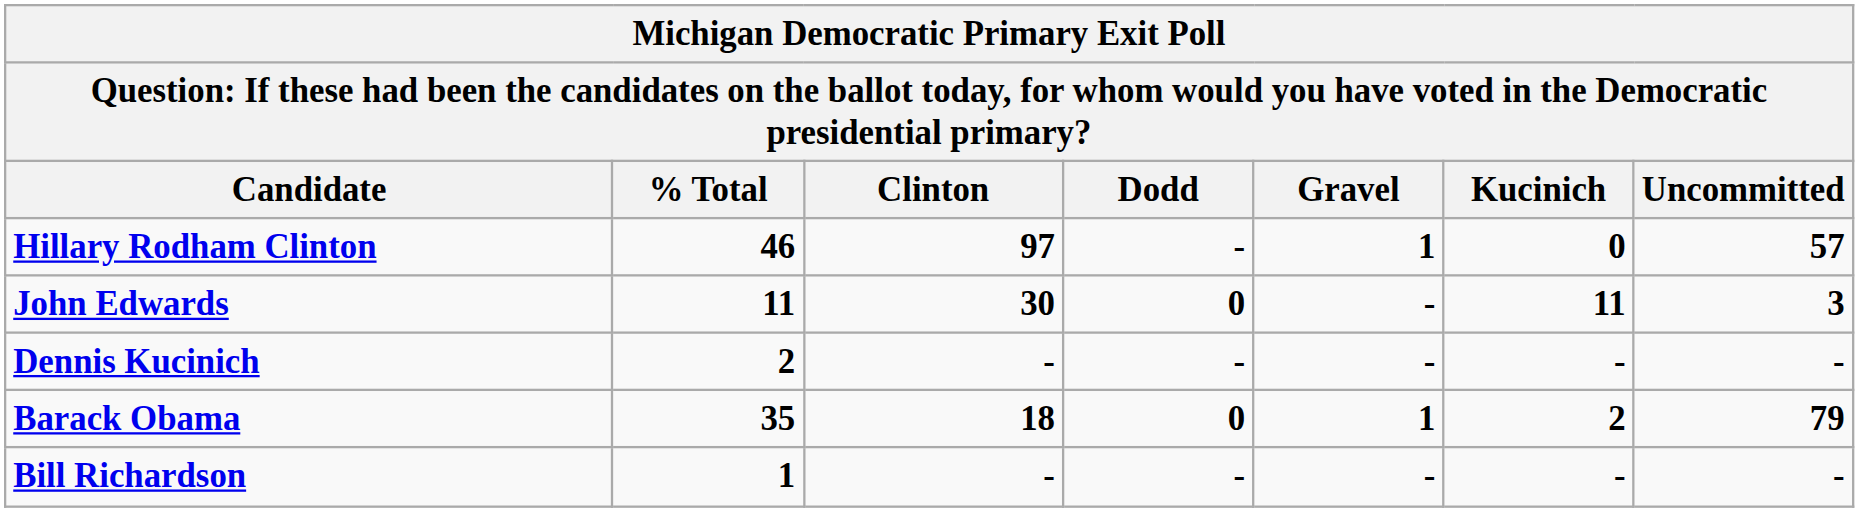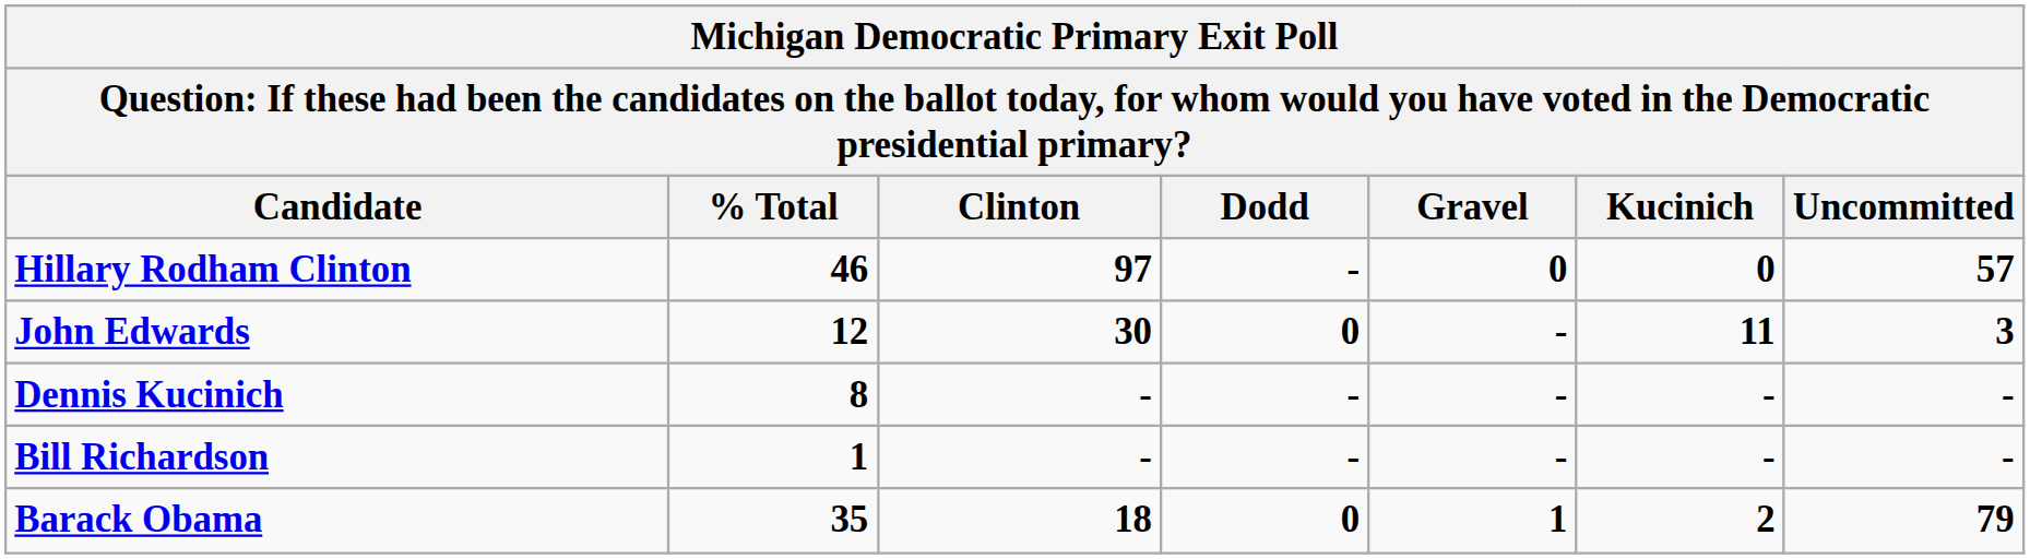 <table class="wikitable" style="font-size: 95%; text-align:right;">
 <tr>
 <th colspan="7">Michigan Democratic Primary Exit Poll</th>
 </tr>
 <tr>
 <th colspan="7">Question: If these had been the candidates on the ballot today, for whom would you have voted in the Democratic presidential primary?</th>
 </tr>
 <tr>
 <th style="width: 17em">Candidate</th>
 <th style="width: 5em">% Total</th>
 <th style="width: 7em">Clinton</th>
 <th style="width: 5em">Dodd</th>
 <th style="width: 5em">Gravel</th>
 <th style="width: 5em">Kucinich</th>
 <th style="width: 5em">Uncommitted</th>
 </tr>
 <tr>
 <td align="left"><strong><a href='#'>Hillary Rodham Clinton</a></strong></td>
 <td><strong>46</strong></td>
 <td><strong>97</strong></td>
 <td><strong>-</strong></td>
-<td><strong>1</strong></td>
+<td><strong>0</strong></td>
 <td><strong>0</strong></td>
 <td><strong>57</strong></td>
 </tr>
 <tr>
 <td align="left"><strong><a href='#'>John Edwards</a></strong></td>
-<td><strong>11</strong></td>
+<td><strong>12</strong></td>
 <td><strong>30</strong></td>
 <td><strong>0</strong></td>
 <td><strong>-</strong></td>
 <td><strong>11</strong></td>
 <td><strong>3</strong></td>
 </tr>
 <tr>
 <td align="left"><strong><a href='#'>Dennis Kucinich</a></strong></td>
-<td><strong>2</strong></td>
+<td><strong>8</strong></td>
+<td><strong>-</strong></td>
+<td><strong>-</strong></td>
+<td><strong>-</strong></td>
+<td><strong>-</strong></td>
+<td><strong>-</strong></td>
+</tr>
+<tr>
+<td align="left"><strong><a href='#'>Bill Richardson</a></strong></td>
+<td><strong>1</strong></td>
 <td><strong>-</strong></td>
 <td><strong>-</strong></td>
 <td><strong>-</strong></td>
 <td><strong>-</strong></td>
 <td><strong>-</strong></td>
 </tr>
 <tr>
 <td align="left"><strong><a href='#'>Barack Obama</a></strong></td>
 <td><strong>35</strong></td>
 <td><strong>18</strong></td>
 <td><strong>0</strong></td>
 <td><strong>1</strong></td>
 <td><strong>2</strong></td>
 <td><strong>79</strong></td>
 </tr>
-<tr>
-<td align="left"><strong><a href='#'>Bill Richardson</a></strong></td>
-<td><strong>1</strong></td>
-<td><strong>-</strong></td>
-<td><strong>-</strong></td>
-<td><strong>-</strong></td>
-<td><strong>-</strong></td>
-<td><strong>-</strong></td>
-</tr>
 </table>
